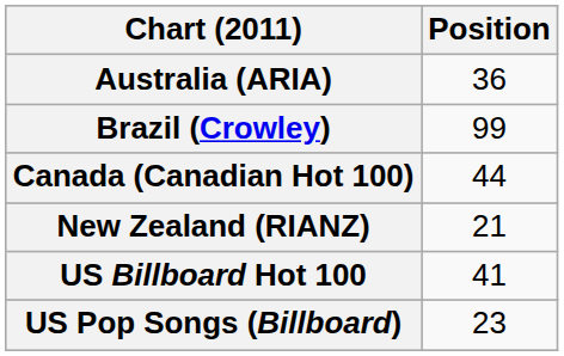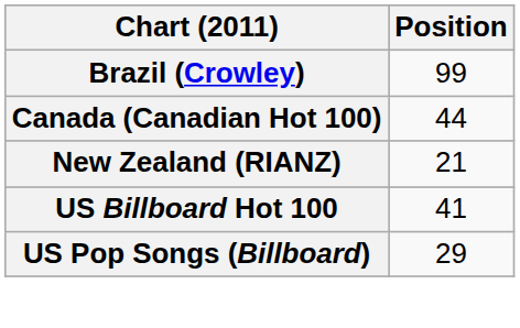 <table class="wikitable sortable plainrowheaders" style="text-align:center">
 <tr>
 <th>Chart (2011)</th>
 <th>Position</th>
-</tr>
-<tr>
-<th scope="row">Australia (ARIA)</th>
-<td>36</td>
 </tr>
 <tr>
 <th scope="row">Brazil (<a href='#'>Crowley</a>)</th>
 <td>99</td>
 </tr>
 <tr>
 <th scope="row">Canada (Canadian Hot 100)</th>
 <td>44</td>
 </tr>
 <tr>
 <th scope="row">New Zealand (RIANZ)</th>
 <td>21</td>
 </tr>
 <tr>
 <th scope="row">US <em>Billboard</em> Hot 100</th>
 <td>41</td>
 </tr>
 <tr>
 <th scope="row">US Pop Songs (<em>Billboard</em>)</th>
-<td>23</td>
+<td>29</td>
 </tr>
 </table>
